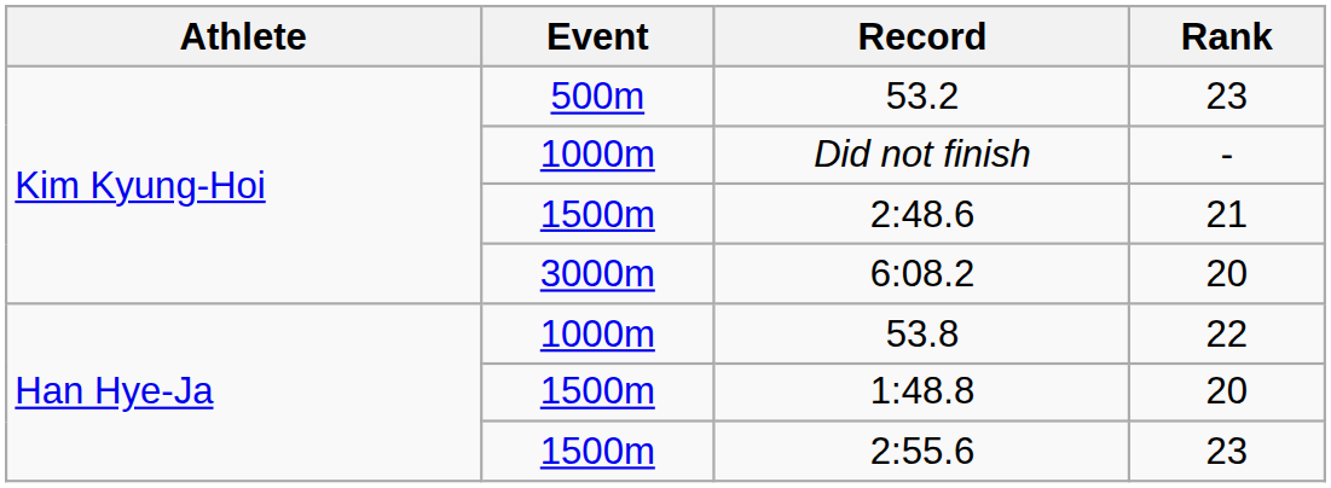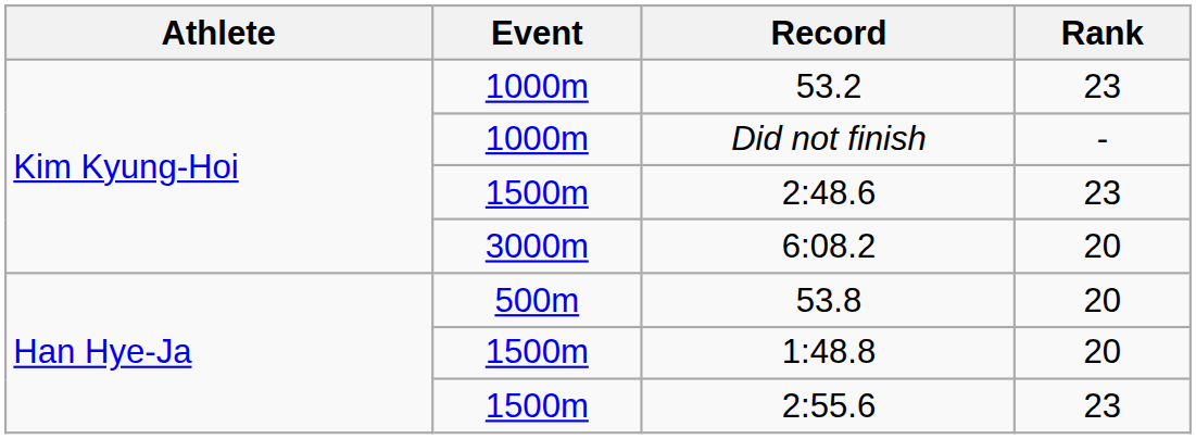 <table class=wikitable style="font-size:90%; text-align:center; width:40%">
 <tr>
 <th>Athlete</th>
 <th>Event</th>
 <th>Record</th>
 <th>Rank</th>
 </tr>
 <tr>
 <td rowspan=4 align=left><a href='#'>Kim Kyung-Hoi</a></td>
-<td><a href='#'>500m</a></td>
+<td><a href='#'>1000m</a></td>
 <td>53.2</td>
 <td>23</td>
 </tr>
 <tr>
 <td><a href='#'>1000m</a></td>
 <td><em>Did not finish</em></td>
 <td>-</td>
 </tr>
 <tr>
 <td><a href='#'>1500m</a></td>
 <td>2:48.6</td>
-<td>21</td>
+<td>23</td>
 </tr>
 <tr>
 <td><a href='#'>3000m</a></td>
 <td>6:08.2</td>
 <td>20</td>
 </tr>
 <tr>
 <td rowspan=3 align=left><a href='#'>Han Hye-Ja</a></td>
-<td><a href='#'>1000m</a></td>
+<td><a href='#'>500m</a></td>
 <td>53.8</td>
-<td>22</td>
+<td>20</td>
 </tr>
 <tr>
 <td><a href='#'>1500m</a></td>
 <td>1:48.8</td>
 <td>20</td>
 </tr>
 <tr>
 <td><a href='#'>1500m</a></td>
 <td>2:55.6</td>
 <td>23</td>
 </tr>
 </table>
